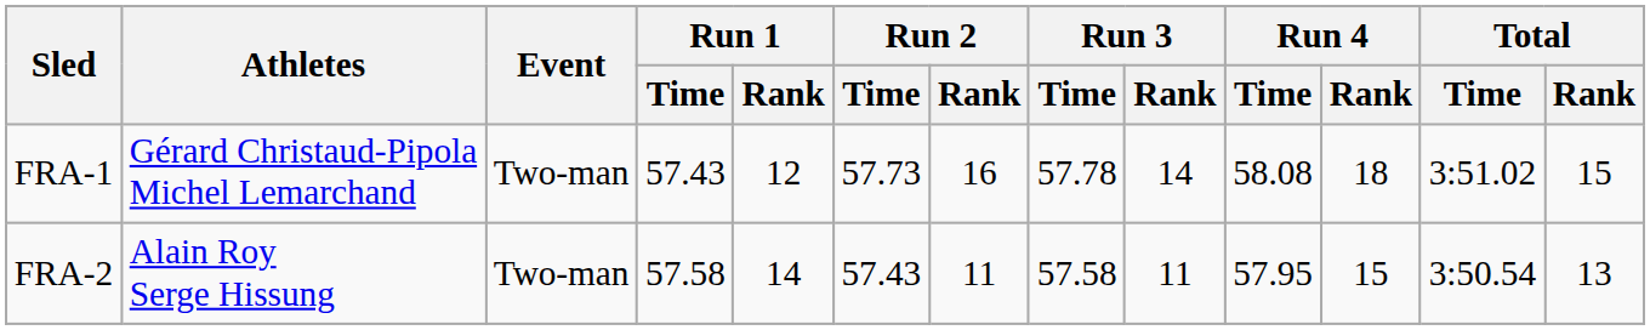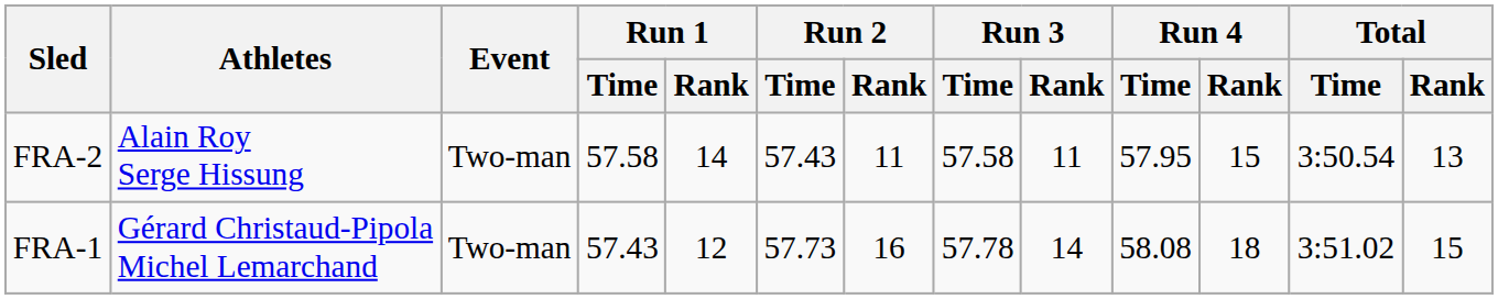 <table class="wikitable" border="1" style="font-size:90%">
 <tr>
 <th rowspan="2">Sled</th>
 <th rowspan="2">Athletes</th>
 <th rowspan="2">Event</th>
 <th colspan="2">Run 1</th>
 <th colspan="2">Run 2</th>
 <th colspan="2">Run 3</th>
 <th colspan="2">Run 4</th>
 <th colspan="2">Total</th>
 </tr>
 <tr>
 <th>Time</th>
 <th>Rank</th>
 <th>Time</th>
 <th>Rank</th>
 <th>Time</th>
 <th>Rank</th>
 <th>Time</th>
 <th>Rank</th>
 <th>Time</th>
 <th>Rank</th>
 </tr>
 <tr>
+<td align="center">FRA-2</td>
+<td><a href='#'>Alain Roy</a><br><a href='#'>Serge Hissung</a></td>
+<td>Two-man</td>
+<td align="center">57.58</td>
+<td align="center">14</td>
+<td align="center">57.43</td>
+<td align="center">11</td>
+<td align="center">57.58</td>
+<td align="center">11</td>
+<td align="center">57.95</td>
+<td align="center">15</td>
+<td align="center">3:50.54</td>
+<td align="center">13</td>
+</tr>
+<tr>
 <td align="center">FRA-1</td>
 <td><a href='#'>Gérard Christaud-Pipola</a><br><a href='#'>Michel Lemarchand</a></td>
 <td>Two-man</td>
 <td align="center">57.43</td>
 <td align="center">12</td>
 <td align="center">57.73</td>
 <td align="center">16</td>
 <td align="center">57.78</td>
 <td align="center">14</td>
 <td align="center">58.08</td>
 <td align="center">18</td>
 <td align="center">3:51.02</td>
 <td align="center">15</td>
 </tr>
-<tr>
-<td align="center">FRA-2</td>
-<td><a href='#'>Alain Roy</a><br><a href='#'>Serge Hissung</a></td>
-<td>Two-man</td>
-<td align="center">57.58</td>
-<td align="center">14</td>
-<td align="center">57.43</td>
-<td align="center">11</td>
-<td align="center">57.58</td>
-<td align="center">11</td>
-<td align="center">57.95</td>
-<td align="center">15</td>
-<td align="center">3:50.54</td>
-<td align="center">13</td>
-</tr>
 </table>
